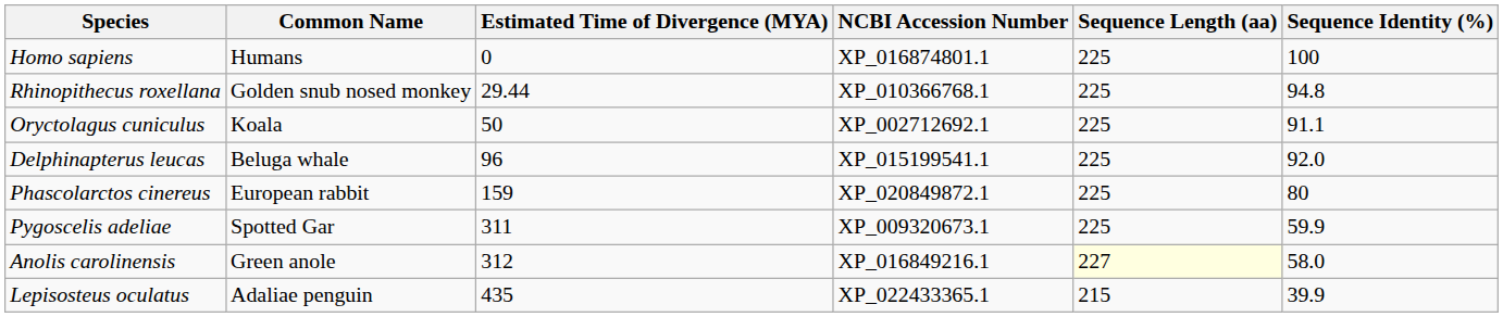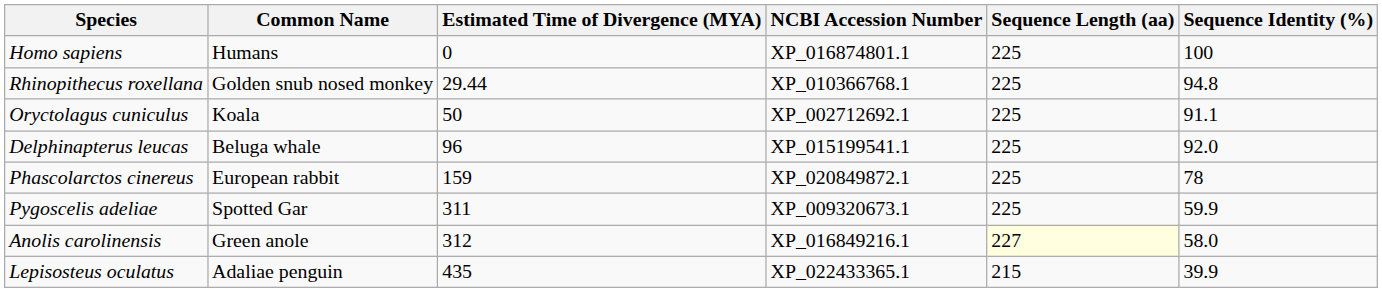 <table class="wikitable sortable mw-collapsible">
 <tr>
 <th>Species</th>
 <th>Common Name</th>
 <th>Estimated Time of Divergence (MYA)</th>
 <th>NCBI Accession Number</th>
 <th>Sequence Length (aa)</th>
 <th>Sequence Identity (%)</th>
 </tr>
 <tr>
 <td><em>Homo sapiens</em></td>
 <td>Humans</td>
 <td>0</td>
 <td>XP_016874801.1</td>
 <td>225</td>
 <td>100</td>
 </tr>
 <tr>
 <td><em>Rhinopithecus roxellana</em></td>
 <td>Golden snub nosed monkey</td>
 <td>29.44</td>
 <td>XP_010366768.1</td>
 <td>225</td>
 <td>94.8</td>
 </tr>
 <tr>
 <td><em>Oryctolagus cuniculus</em></td>
 <td>Koala</td>
 <td>50</td>
 <td>XP_002712692.1</td>
 <td>225</td>
 <td>91.1</td>
 </tr>
 <tr>
 <td><em>Delphinapterus leucas</em></td>
 <td>Beluga whale</td>
 <td>96</td>
 <td>XP_015199541.1</td>
 <td>225</td>
 <td>92.0</td>
 </tr>
 <tr>
 <td><em>Phascolarctos cinereus</em></td>
 <td>European rabbit</td>
 <td>159</td>
 <td>XP_020849872.1</td>
 <td>225</td>
-<td>80</td>
+<td>78</td>
 </tr>
 <tr>
 <td><em>Pygoscelis adeliae</em></td>
 <td>Spotted Gar</td>
 <td>311</td>
 <td>XP_009320673.1</td>
 <td>225</td>
 <td>59.9</td>
 </tr>
 <tr>
 <td><em>Anolis  carolinensis</em></td>
 <td>Green anole</td>
 <td>312</td>
 <td>XP_016849216.1</td>
 <td style="background: lightyellow;">227</td>
 <td>58.0</td>
 </tr>
 <tr>
 <td><em>Lepisosteus oculatus</em></td>
 <td>Adaliae penguin</td>
 <td>435</td>
 <td>XP_022433365.1</td>
 <td>215</td>
 <td>39.9</td>
 </tr>
 </table>
